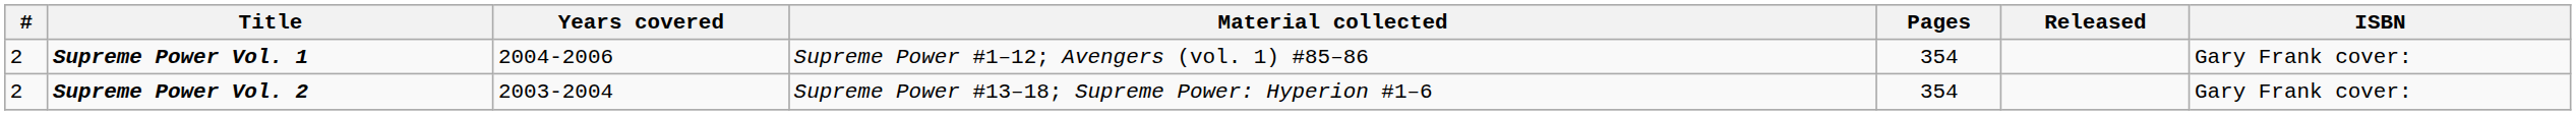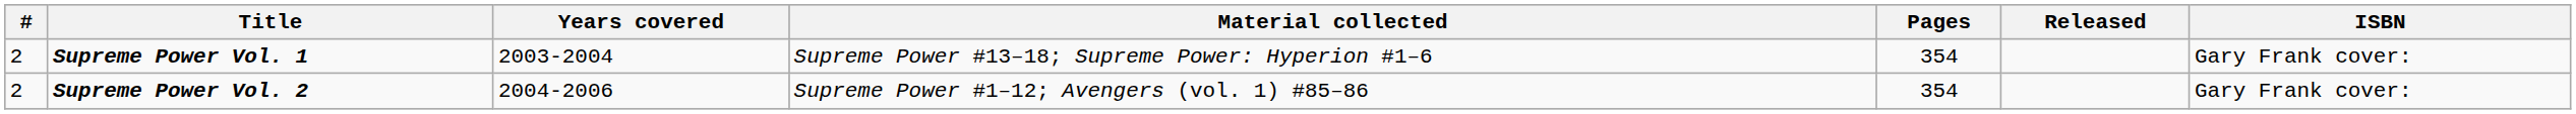 <table class="wikitable sortable" width=99%>
 <tr>
 <th class="unsortable" width=20px>#</th>
 <th>Title</th>
 <th>Years covered</th>
 <th class="unsortable">Material collected</th>
 <th>Pages</th>
 <th>Released</th>
 <th class="unsortable">ISBN</th>
 </tr>
 <tr>
 <td>2</td>
 <td><strong><em>Supreme Power Vol. 1</em></strong></td>
-<td>2004-2006</td>
-<td><em>Supreme Power</em> #1–12; <em>Avengers</em> (vol. 1) #85–86</td>
+<td>2003-2004</td>
+<td><em>Supreme Power</em> #13–18; <em>Supreme Power: Hyperion</em> #1–6</td>
 <td style="text-align: center;">354</td>
 <td></td>
 <td>Gary Frank cover: </td>
 </tr>
 <tr>
 <td>2</td>
 <td><strong><em>Supreme Power Vol. 2</em></strong></td>
-<td>2003-2004</td>
-<td><em>Supreme Power</em> #13–18; <em>Supreme Power: Hyperion</em> #1–6</td>
+<td>2004-2006</td>
+<td><em>Supreme Power</em> #1–12; <em>Avengers</em> (vol. 1) #85–86</td>
 <td style="text-align: center;">354</td>
 <td></td>
 <td>Gary Frank cover: </td>
 </tr>
 </table>
